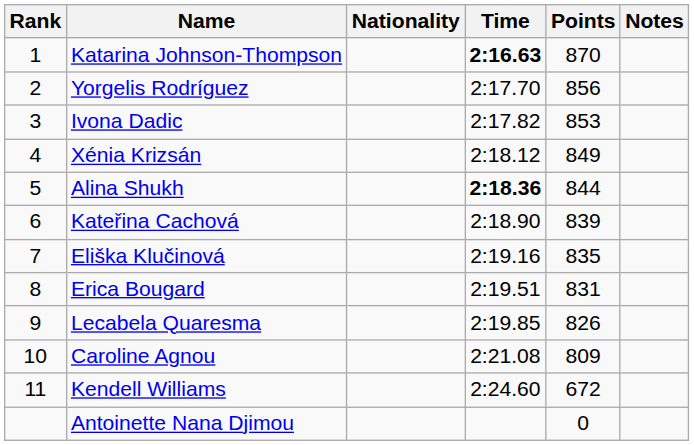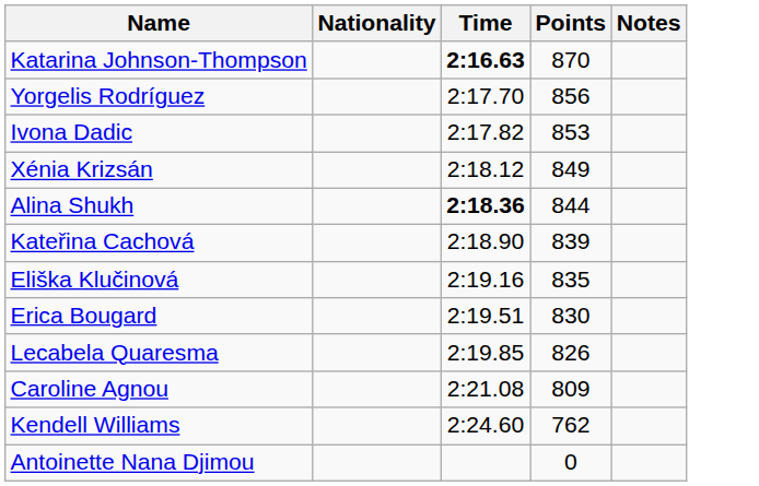 <table class="wikitable sortable" style="text-align:center">
 <tr>
-<th>Rank</th>
 <th>Name</th>
 <th>Nationality</th>
 <th>Time</th>
 <th>Points</th>
 <th>Notes</th>
 </tr>
 <tr>
-<td>1</td>
 <td align="left"><a href='#'>Katarina Johnson-Thompson</a></td>
 <td align=left></td>
 <td><strong>2:16.63</strong></td>
 <td>870</td>
 <td></td>
 </tr>
 <tr>
-<td>2</td>
 <td align="left"><a href='#'>Yorgelis Rodríguez</a></td>
 <td align=left></td>
 <td>2:17.70</td>
 <td>856</td>
 <td></td>
 </tr>
 <tr>
-<td>3</td>
 <td align="left"><a href='#'>Ivona Dadic</a></td>
 <td align=left></td>
 <td>2:17.82</td>
 <td>853</td>
 <td></td>
 </tr>
 <tr>
-<td>4</td>
 <td align="left"><a href='#'>Xénia Krizsán</a></td>
 <td align=left></td>
 <td>2:18.12</td>
 <td>849</td>
 <td></td>
 </tr>
 <tr>
-<td>5</td>
 <td align="left"><a href='#'>Alina Shukh</a></td>
 <td align=left></td>
 <td><strong>2:18.36</strong></td>
 <td>844</td>
 <td></td>
 </tr>
 <tr>
-<td>6</td>
 <td align="left"><a href='#'>Kateřina Cachová</a></td>
 <td align=left></td>
 <td>2:18.90</td>
 <td>839</td>
 <td></td>
 </tr>
 <tr>
-<td>7</td>
 <td align="left"><a href='#'>Eliška Klučinová</a></td>
 <td align=left></td>
 <td>2:19.16</td>
 <td>835</td>
 <td></td>
 </tr>
 <tr>
-<td>8</td>
 <td align="left"><a href='#'>Erica Bougard</a></td>
 <td align=left></td>
 <td>2:19.51</td>
-<td>831</td>
+<td>830</td>
 <td></td>
 </tr>
 <tr>
-<td>9</td>
 <td align="left"><a href='#'>Lecabela Quaresma</a></td>
 <td align=left></td>
 <td>2:19.85</td>
 <td>826</td>
 <td></td>
 </tr>
 <tr>
-<td>10</td>
 <td align="left"><a href='#'>Caroline Agnou</a></td>
 <td align=left></td>
 <td>2:21.08</td>
 <td>809</td>
 <td></td>
 </tr>
 <tr>
-<td>11</td>
 <td align="left"><a href='#'>Kendell Williams</a></td>
 <td align=left></td>
 <td>2:24.60</td>
-<td>672</td>
+<td>762</td>
 <td></td>
 </tr>
 <tr>
-<td></td>
 <td align="left"><a href='#'>Antoinette Nana Djimou</a></td>
 <td align=left></td>
 <td></td>
 <td>0</td>
 <td></td>
 </tr>
 </table>
